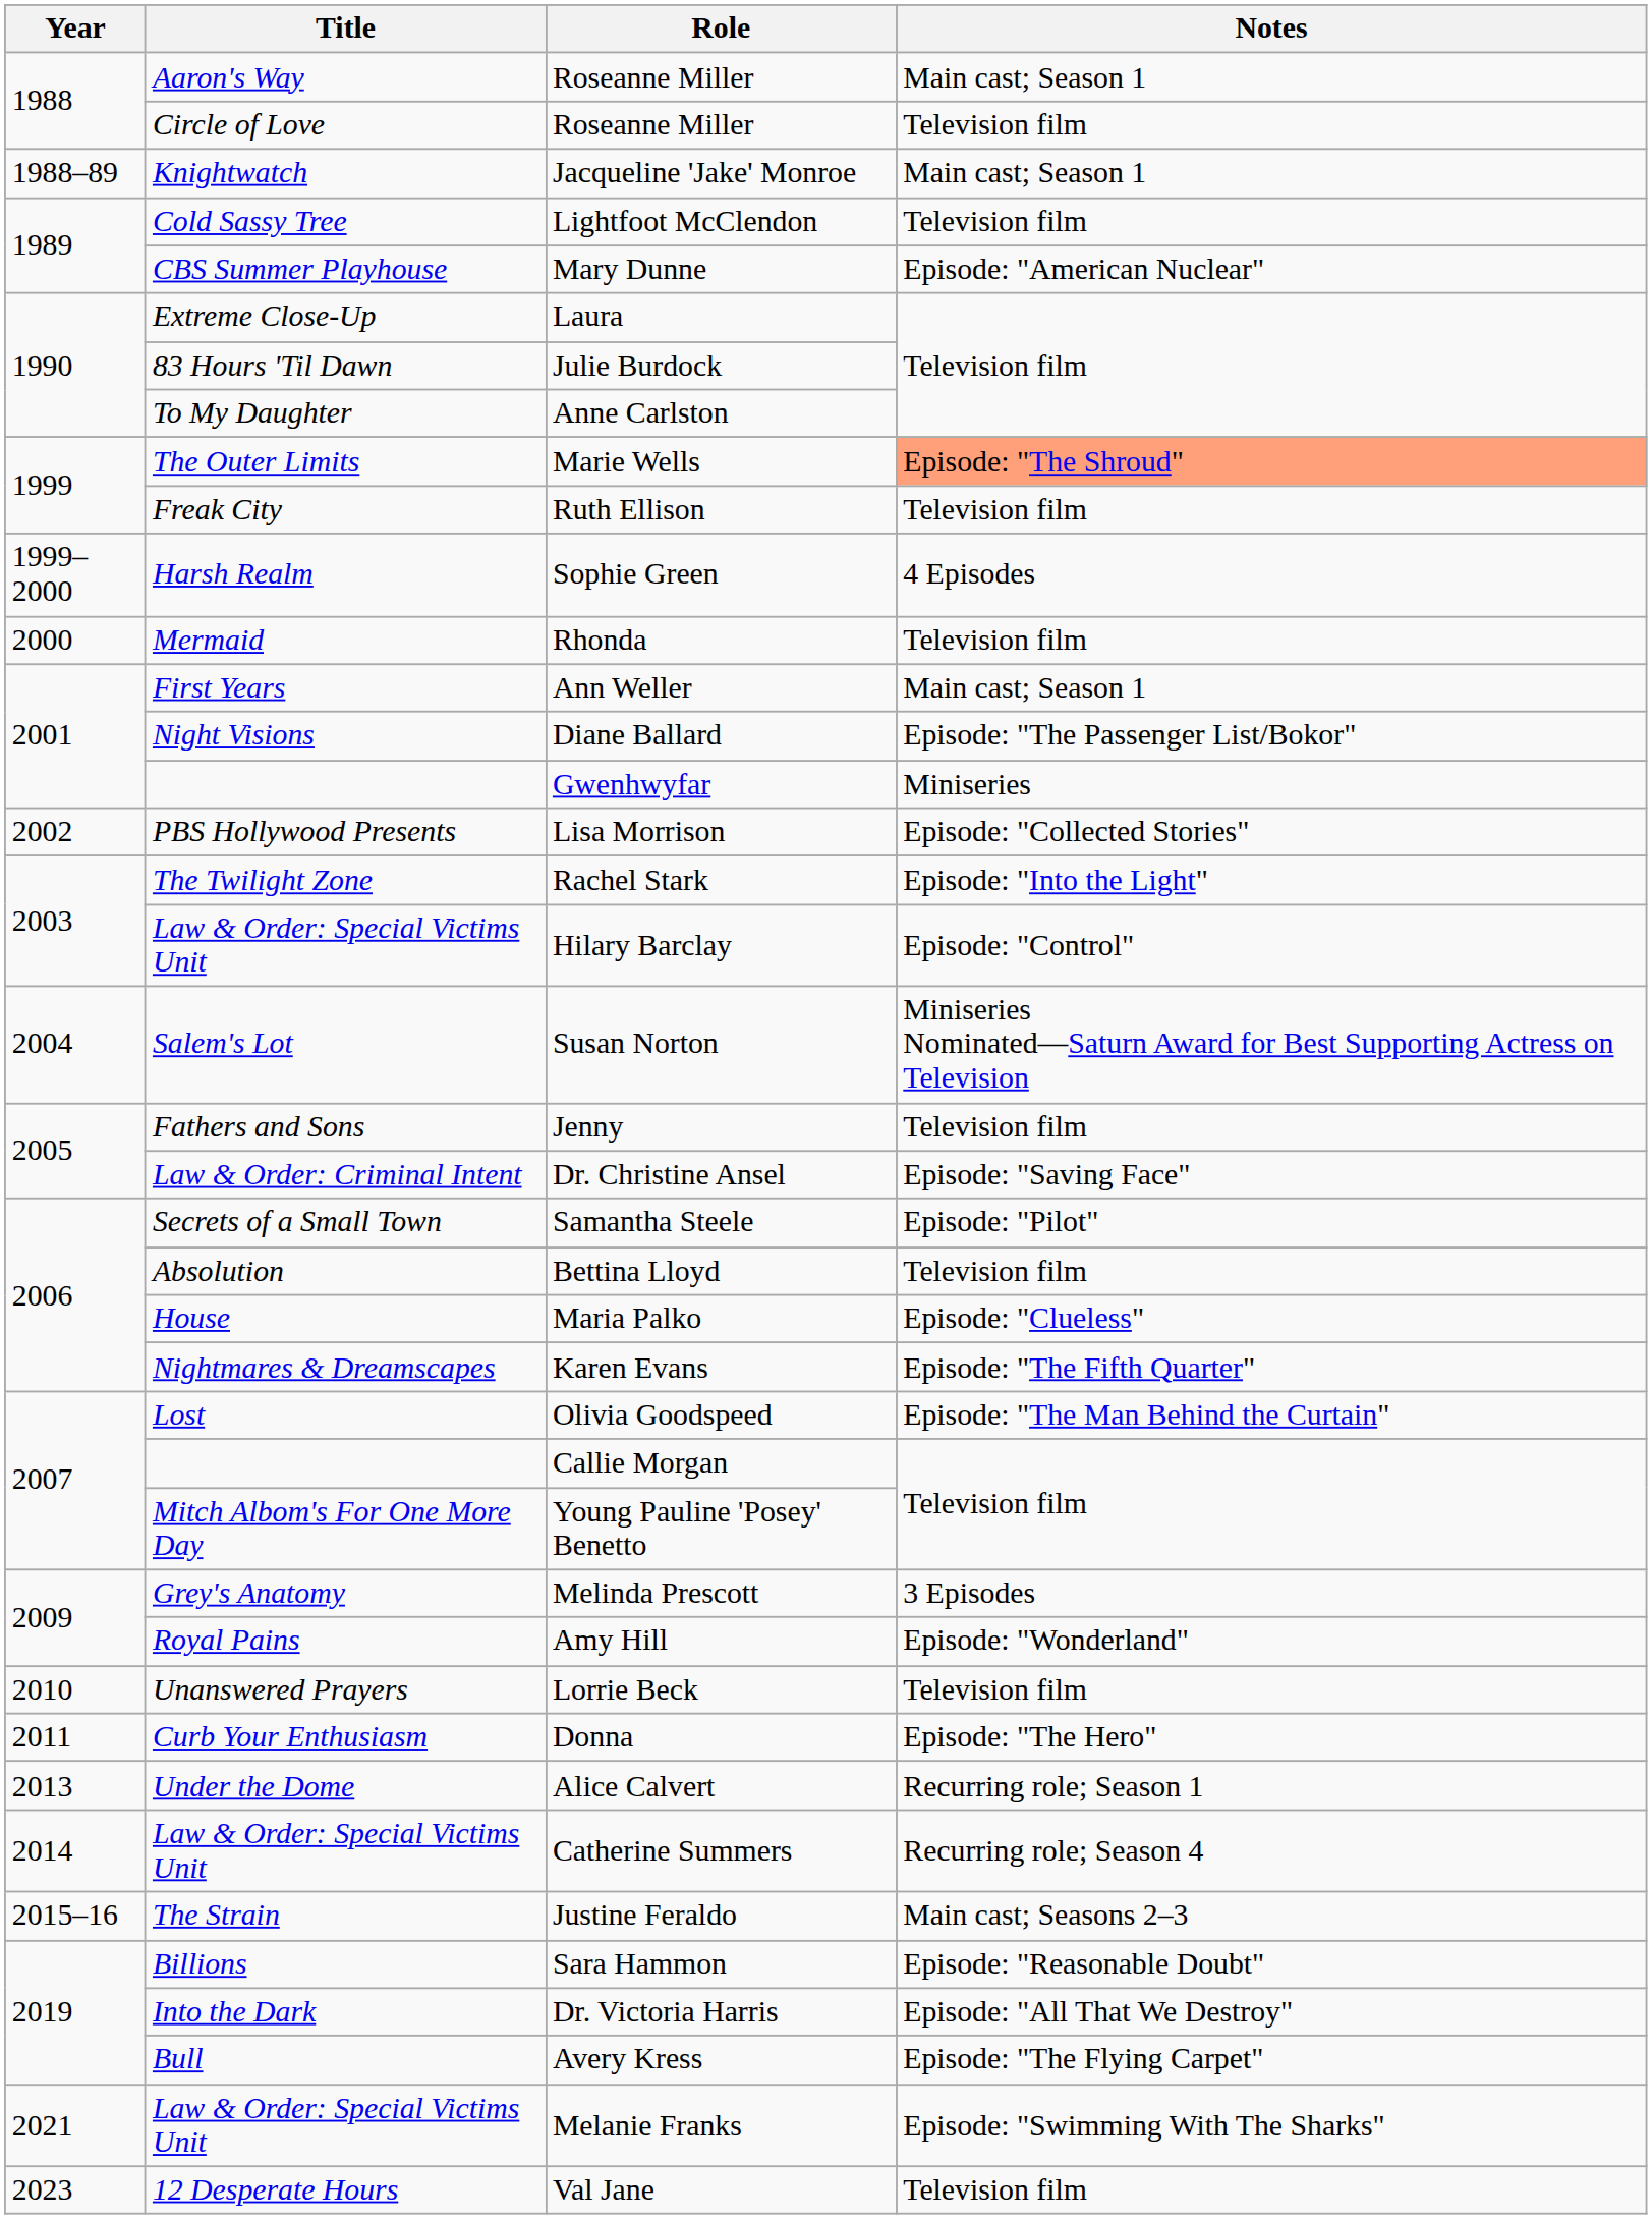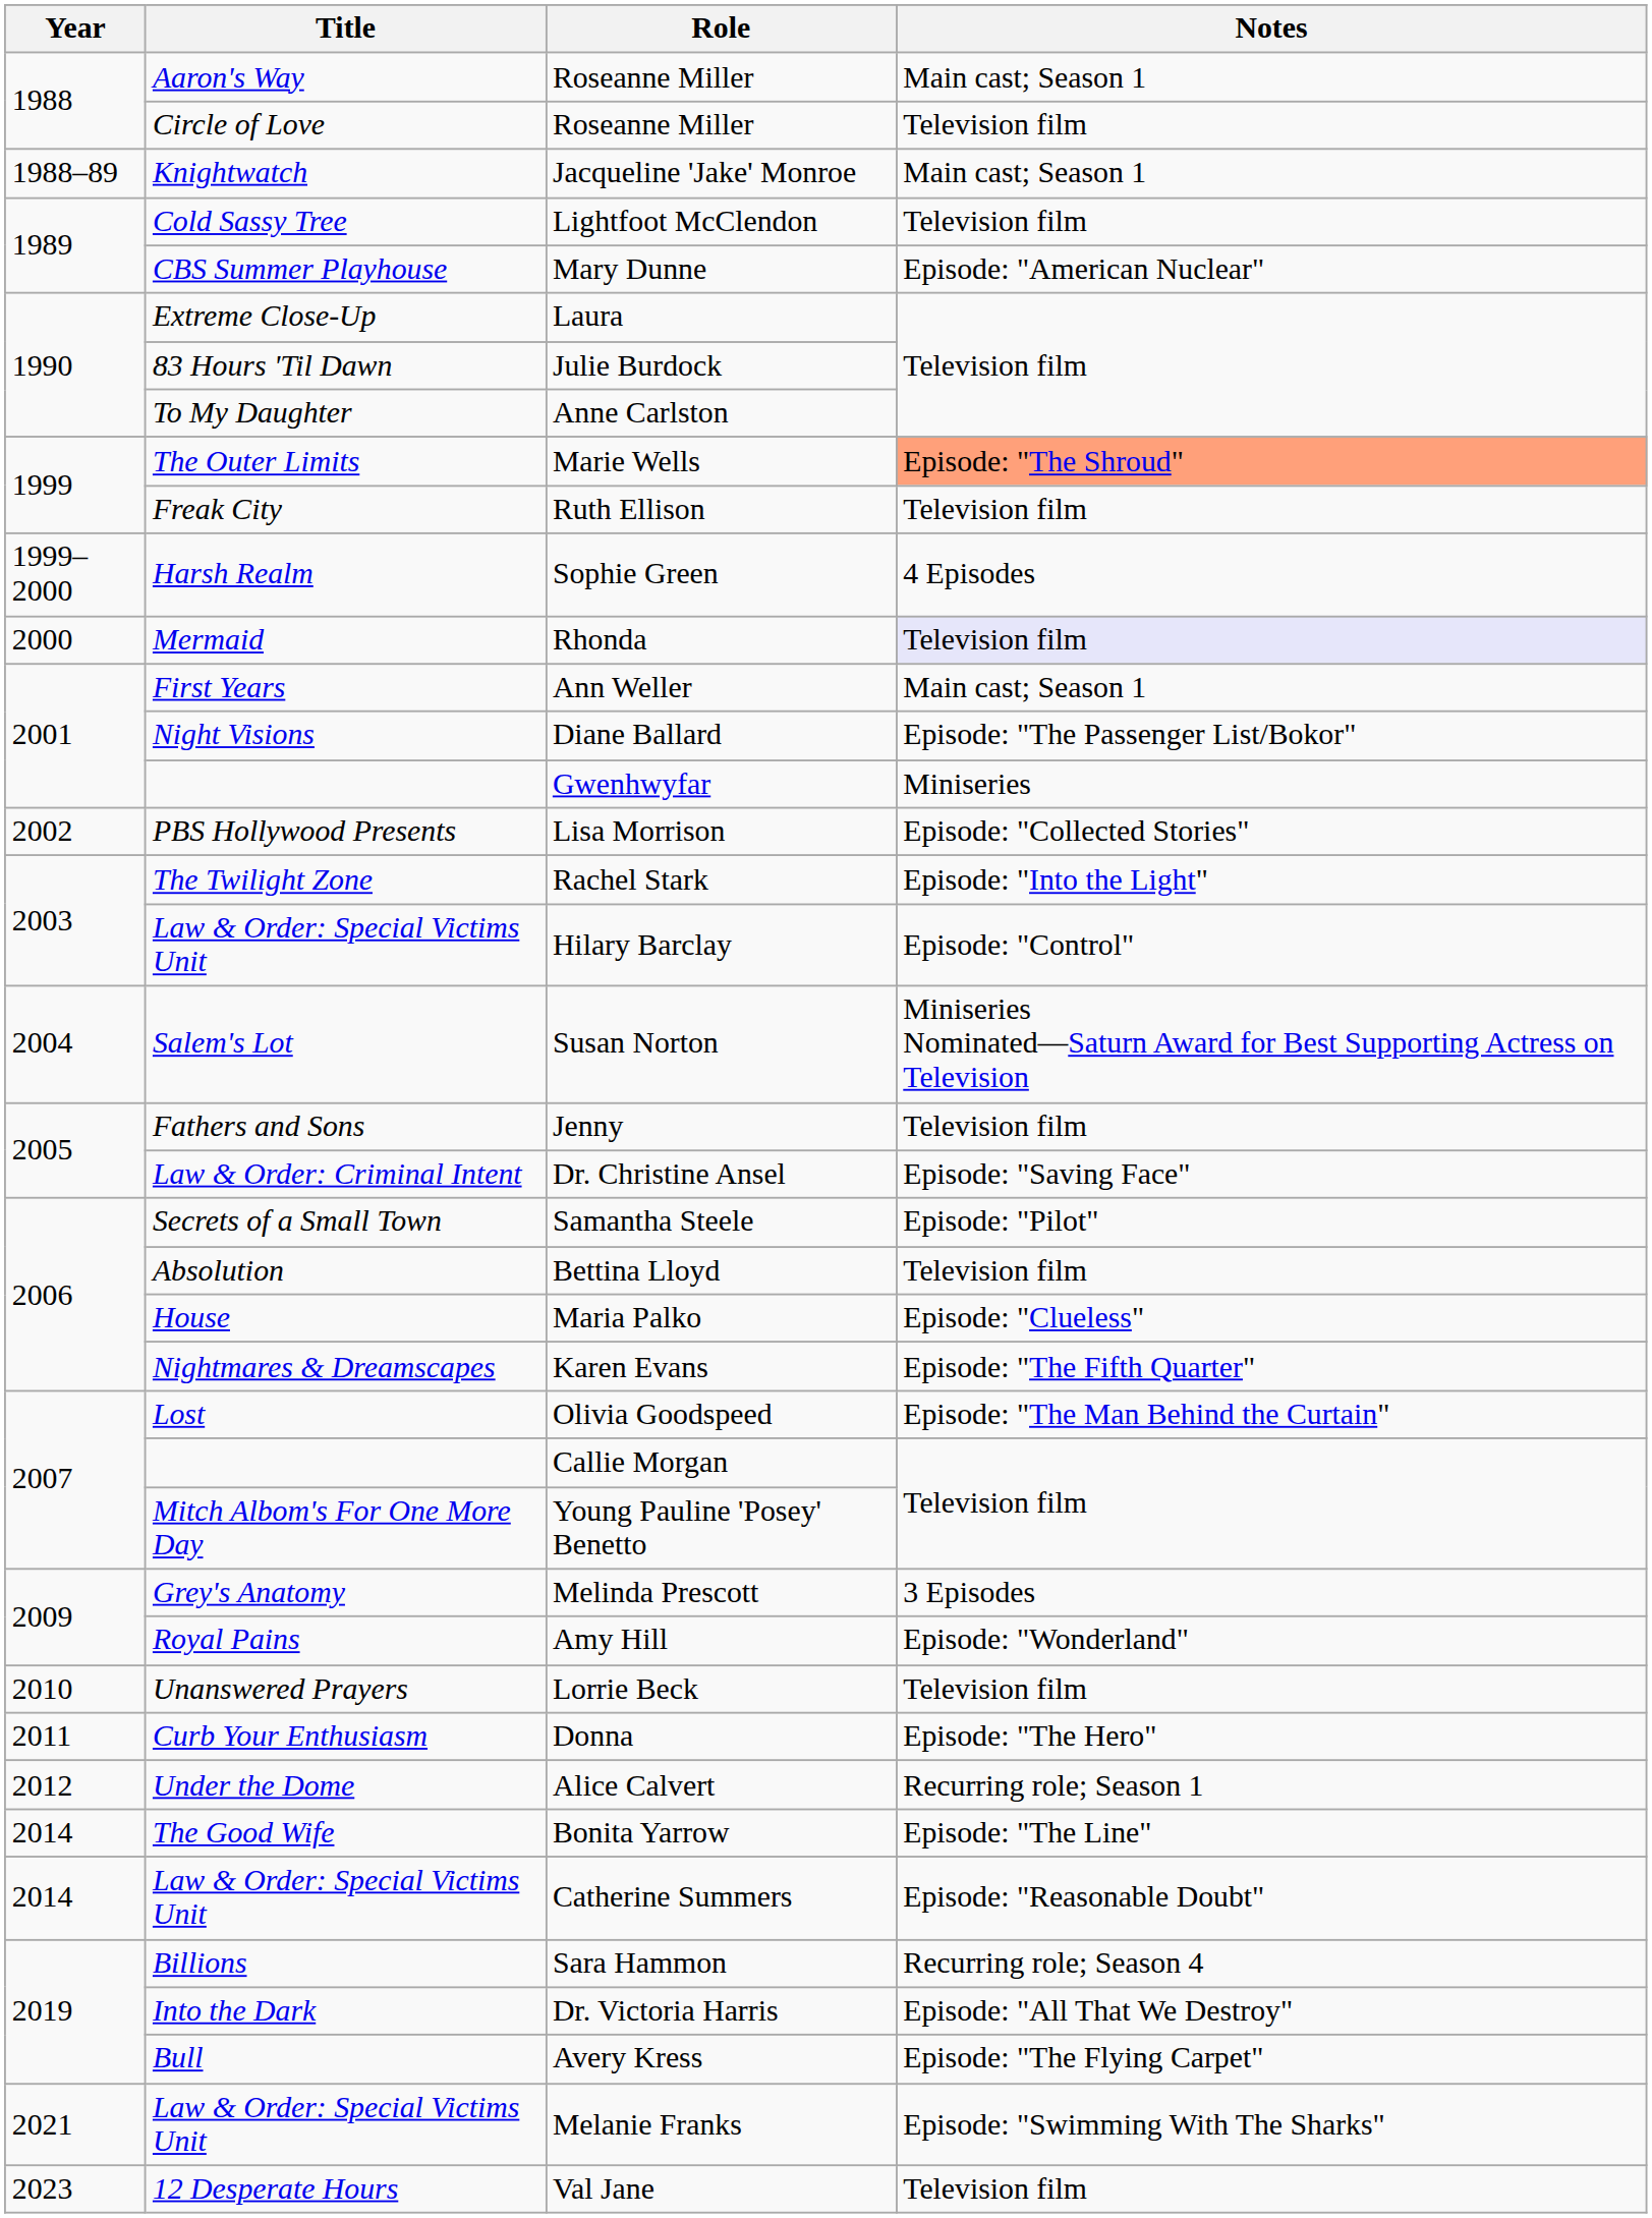 <table class="wikitable sortable">
 <tr>
 <th>Year</th>
 <th>Title</th>
 <th>Role</th>
 <th class="unsortable">Notes</th>
 </tr>
 <tr>
 <td rowspan="2">1988</td>
 <td><em><a href='#'>Aaron's Way</a></em></td>
 <td>Roseanne Miller</td>
 <td>Main cast; Season 1</td>
 </tr>
 <tr>
 <td><em>Circle of Love</em></td>
 <td>Roseanne Miller</td>
 <td>Television film</td>
 </tr>
 <tr>
 <td>1988–89</td>
 <td><em><a href='#'>Knightwatch</a></em></td>
 <td>Jacqueline 'Jake' Monroe</td>
 <td>Main cast; Season 1</td>
 </tr>
 <tr>
 <td rowspan="2">1989</td>
 <td><em><a href='#'>Cold Sassy Tree</a></em></td>
 <td>Lightfoot McClendon</td>
 <td>Television film</td>
 </tr>
 <tr>
 <td><em><a href='#'>CBS Summer Playhouse</a></em></td>
 <td>Mary Dunne</td>
 <td>Episode: "American Nuclear"</td>
 </tr>
 <tr>
 <td rowspan="3">1990</td>
 <td><em>Extreme Close-Up</em></td>
 <td>Laura</td>
 <td rowspan="3">Television film</td>
 </tr>
 <tr>
 <td><em>83 Hours 'Til Dawn</em></td>
 <td>Julie Burdock</td>
 </tr>
 <tr>
 <td><em>To My Daughter</em></td>
 <td>Anne Carlston</td>
 </tr>
 <tr>
 <td rowspan="2">1999</td>
 <td><em><a href='#'>The Outer Limits</a></em></td>
 <td>Marie Wells</td>
 <td style="background: lightsalmon;">Episode: "<a href='#'>The Shroud</a>"</td>
 </tr>
 <tr>
 <td><em>Freak City</em></td>
 <td>Ruth Ellison</td>
 <td>Television film</td>
 </tr>
 <tr>
 <td>1999–2000</td>
 <td><em><a href='#'>Harsh Realm</a></em></td>
 <td>Sophie Green</td>
 <td>4 Episodes</td>
 </tr>
 <tr>
 <td>2000</td>
 <td><em><a href='#'>Mermaid</a></em></td>
 <td>Rhonda</td>
-<td>Television film</td>
+<td style="background: lavender;">Television film</td>
 </tr>
 <tr>
 <td rowspan="3">2001</td>
 <td><em><a href='#'>First Years</a></em></td>
 <td>Ann Weller</td>
 <td>Main cast; Season 1</td>
 </tr>
 <tr>
 <td><em><a href='#'>Night Visions</a></em></td>
 <td>Diane Ballard</td>
 <td>Episode: "The Passenger List/Bokor"</td>
 </tr>
 <tr>
 <td><em></em></td>
 <td><a href='#'>Gwenhwyfar</a></td>
 <td>Miniseries</td>
 </tr>
 <tr>
 <td>2002</td>
 <td><em>PBS Hollywood Presents</em></td>
 <td>Lisa Morrison</td>
 <td>Episode: "Collected Stories"</td>
 </tr>
 <tr>
 <td rowspan="2">2003</td>
 <td><em><a href='#'>The Twilight Zone</a></em></td>
 <td>Rachel Stark</td>
 <td>Episode: "<a href='#'>Into the Light</a>"</td>
 </tr>
 <tr>
 <td><em><a href='#'>Law & Order: Special Victims Unit</a></em></td>
 <td>Hilary Barclay</td>
 <td>Episode: "Control"</td>
 </tr>
 <tr>
 <td>2004</td>
 <td><em><a href='#'>Salem's Lot</a></em></td>
 <td>Susan Norton</td>
 <td>Miniseries<br>Nominated—<a href='#'>Saturn Award for Best Supporting Actress on Television</a></td>
 </tr>
 <tr>
 <td rowspan="2">2005</td>
 <td><em>Fathers and Sons</em></td>
 <td>Jenny</td>
 <td>Television film</td>
 </tr>
 <tr>
 <td><em><a href='#'>Law & Order: Criminal Intent</a></em></td>
 <td>Dr. Christine Ansel</td>
 <td>Episode: "Saving Face"</td>
 </tr>
 <tr>
 <td rowspan="4">2006</td>
 <td><em>Secrets of a Small Town</em></td>
 <td>Samantha Steele</td>
 <td>Episode: "Pilot"</td>
 </tr>
 <tr>
 <td><em>Absolution</em></td>
 <td>Bettina Lloyd</td>
 <td>Television film</td>
 </tr>
 <tr>
 <td><em><a href='#'>House</a></em></td>
 <td>Maria Palko</td>
 <td>Episode: "<a href='#'>Clueless</a>"</td>
 </tr>
 <tr>
 <td><em><a href='#'>Nightmares & Dreamscapes</a></em></td>
 <td>Karen Evans</td>
 <td>Episode: "<a href='#'>The Fifth Quarter</a>"</td>
 </tr>
 <tr>
 <td rowspan="3">2007</td>
 <td><em><a href='#'>Lost</a></em></td>
 <td>Olivia Goodspeed</td>
 <td>Episode: "<a href='#'>The Man Behind the Curtain</a>"</td>
 </tr>
 <tr>
 <td><em></em></td>
 <td>Callie Morgan</td>
 <td rowspan="2">Television film</td>
 </tr>
 <tr>
 <td><em><a href='#'>Mitch Albom's For One More Day</a></em></td>
 <td>Young Pauline 'Posey' Benetto</td>
 </tr>
 <tr>
 <td rowspan="2">2009</td>
 <td><em><a href='#'>Grey's Anatomy</a></em></td>
 <td>Melinda Prescott</td>
 <td>3 Episodes</td>
 </tr>
 <tr>
 <td><em><a href='#'>Royal Pains</a></em></td>
 <td>Amy Hill</td>
 <td>Episode: "Wonderland"</td>
 </tr>
 <tr>
 <td>2010</td>
 <td><em>Unanswered Prayers</em></td>
 <td>Lorrie Beck</td>
 <td>Television film</td>
 </tr>
 <tr>
 <td>2011</td>
 <td><em><a href='#'>Curb Your Enthusiasm</a></em></td>
 <td>Donna</td>
 <td>Episode: "The Hero"</td>
 </tr>
 <tr>
-<td>2013</td>
+<td>2012</td>
 <td><em><a href='#'>Under the Dome</a></em></td>
 <td>Alice Calvert</td>
 <td>Recurring role; Season 1</td>
 </tr>
 <tr>
 <td>2014</td>
+<td><em><a href='#'>The Good Wife</a></em></td>
+<td>Bonita Yarrow</td>
+<td>Episode: "The Line"</td>
+</tr>
+<tr>
+<td>2014</td>
 <td><em><a href='#'>Law & Order: Special Victims Unit</a></em></td>
 <td>Catherine Summers</td>
-<td>Recurring role; Season 4</td>
-</tr>
-<tr>
-<td>2015–16</td>
-<td><em><a href='#'>The Strain</a></em></td>
-<td>Justine Feraldo</td>
-<td>Main cast; Seasons 2–3</td>
+<td>Episode: "Reasonable Doubt"</td>
 </tr>
 <tr>
 <td rowspan="3">2019</td>
 <td><em><a href='#'>Billions</a></em></td>
 <td>Sara Hammon</td>
-<td>Episode: "Reasonable Doubt"</td>
+<td>Recurring role; Season 4</td>
 </tr>
 <tr>
 <td><em><a href='#'>Into the Dark</a></em></td>
 <td>Dr. Victoria Harris</td>
 <td>Episode: "All That We Destroy"</td>
 </tr>
 <tr>
 <td><a href='#'><em>Bull</em></a></td>
 <td>Avery Kress</td>
 <td>Episode: "The Flying Carpet"</td>
 </tr>
 <tr>
 <td>2021</td>
 <td><em><a href='#'>Law & Order: Special Victims Unit</a></em></td>
 <td>Melanie Franks</td>
 <td>Episode: "Swimming With The Sharks"</td>
 </tr>
 <tr>
 <td>2023</td>
 <td><em><a href='#'>12 Desperate Hours</a></em></td>
 <td>Val Jane</td>
 <td>Television film</td>
 </tr>
 </table>
